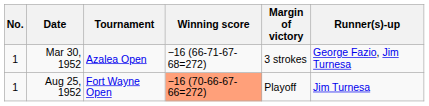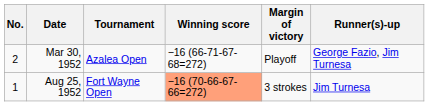 <table class="wikitable" style="font-size:95%;">
 <tr>
 <th>No.</th>
 <th>Date</th>
 <th>Tournament</th>
 <th>Winning score</th>
 <th>Margin of<br>victory</th>
 <th>Runner(s)-up</th>
 </tr>
 <tr>
-<td align=center>1</td>
+<td align=center>2</td>
 <td align=right>Mar 30, 1952</td>
 <td><a href='#'>Azalea Open</a></td>
 <td>−16 (66-71-67-68=272)</td>
-<td>3 strokes</td>
+<td>Playoff</td>
 <td> <a href='#'>George Fazio</a>,  <a href='#'>Jim Turnesa</a></td>
 </tr>
 <tr>
 <td align=center>1</td>
 <td align=right>Aug 25, 1952</td>
 <td><a href='#'>Fort Wayne Open</a></td>
 <td style="background: lightsalmon;">−16 (70-66-67-66=272)</td>
-<td>Playoff</td>
+<td>3 strokes</td>
 <td> <a href='#'>Jim Turnesa</a></td>
 </tr>
 </table>
